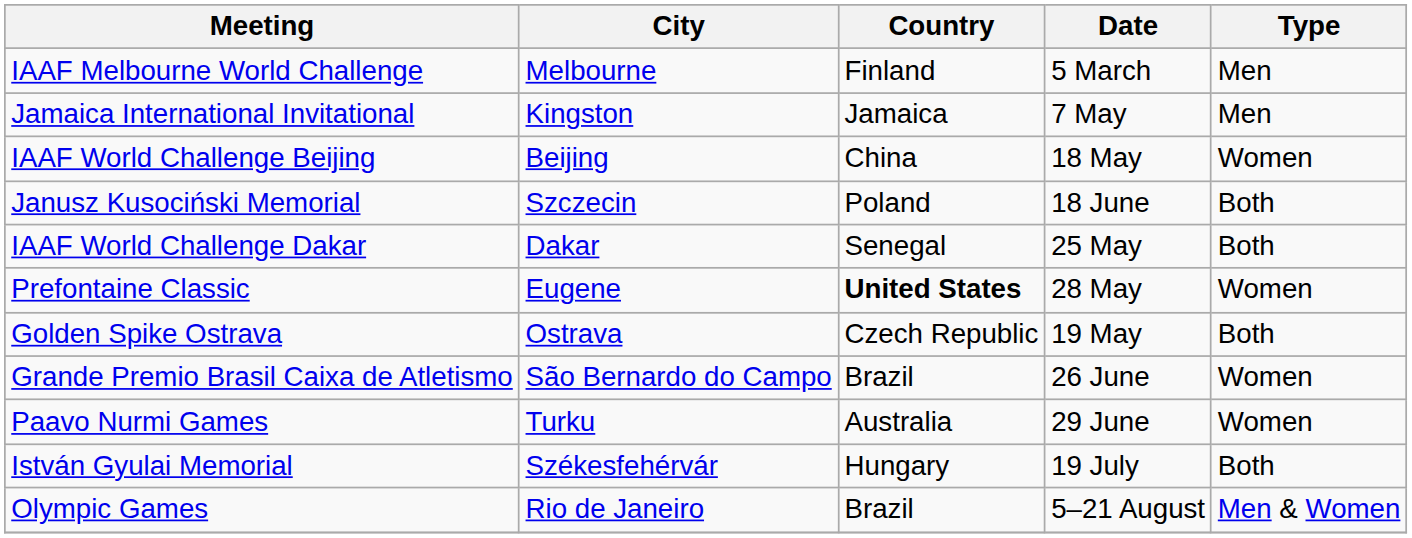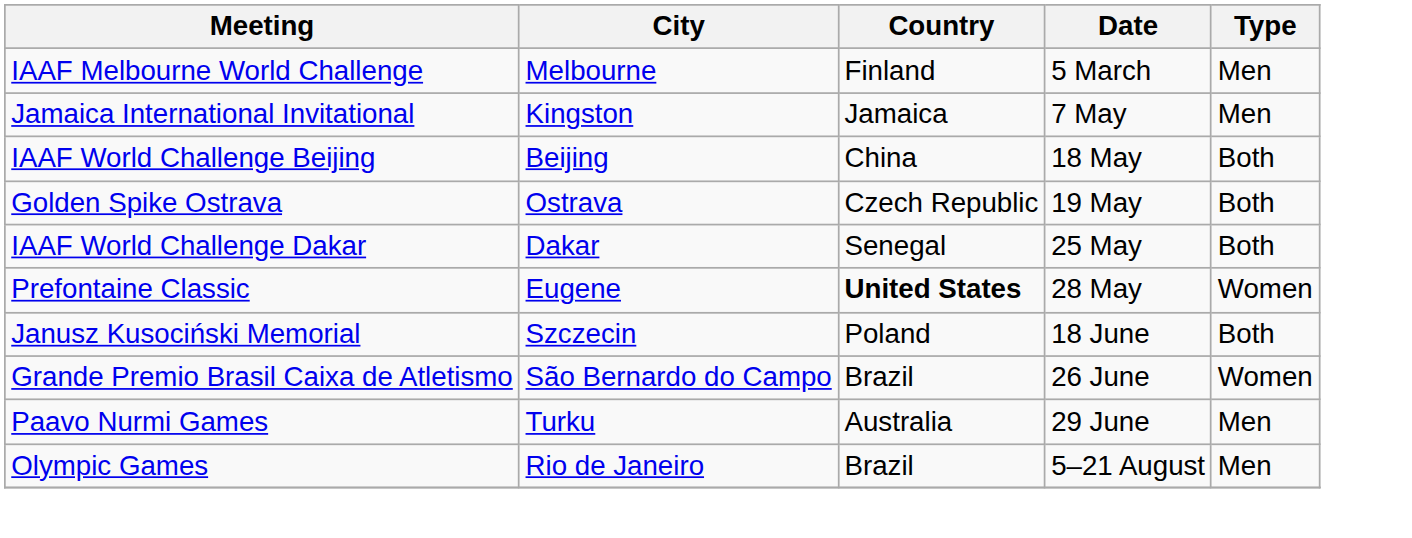 <table class="wikitable">
 <tr>
 <th>Meeting</th>
 <th>City</th>
 <th>Country</th>
 <th>Date</th>
 <th>Type</th>
 </tr>
 <tr>
 <td><a href='#'>IAAF Melbourne World Challenge</a></td>
 <td><a href='#'>Melbourne</a></td>
 <td>Finland</td>
 <td>5 March</td>
 <td>Men</td>
 </tr>
 <tr>
 <td><a href='#'>Jamaica International Invitational</a></td>
 <td><a href='#'>Kingston</a></td>
 <td>Jamaica</td>
 <td>7 May</td>
 <td>Men</td>
 </tr>
 <tr>
 <td><a href='#'>IAAF World Challenge Beijing</a></td>
 <td><a href='#'>Beijing</a></td>
 <td>China</td>
 <td>18 May</td>
-<td>Women</td>
+<td>Both</td>
 </tr>
 <tr>
-<td><a href='#'>Janusz Kusociński Memorial</a></td>
-<td><a href='#'>Szczecin</a></td>
-<td>Poland</td>
-<td>18 June</td>
+<td><a href='#'>Golden Spike Ostrava</a></td>
+<td><a href='#'>Ostrava</a></td>
+<td>Czech Republic</td>
+<td>19 May</td>
 <td>Both</td>
 </tr>
 <tr>
 <td><a href='#'>IAAF World Challenge Dakar</a></td>
 <td><a href='#'>Dakar</a></td>
 <td>Senegal</td>
 <td>25 May</td>
 <td>Both</td>
 </tr>
 <tr>
 <td><a href='#'>Prefontaine Classic</a></td>
 <td><a href='#'>Eugene</a></td>
 <td><strong>United States</strong></td>
 <td>28 May</td>
 <td>Women</td>
 </tr>
 <tr>
-<td><a href='#'>Golden Spike Ostrava</a></td>
-<td><a href='#'>Ostrava</a></td>
-<td>Czech Republic</td>
-<td>19 May</td>
+<td><a href='#'>Janusz Kusociński Memorial</a></td>
+<td><a href='#'>Szczecin</a></td>
+<td>Poland</td>
+<td>18 June</td>
 <td>Both</td>
 </tr>
 <tr>
 <td><a href='#'>Grande Premio Brasil Caixa de Atletismo</a></td>
 <td><a href='#'>São Bernardo do Campo</a></td>
 <td>Brazil</td>
 <td>26 June</td>
 <td>Women</td>
 </tr>
 <tr>
 <td><a href='#'>Paavo Nurmi Games</a></td>
 <td><a href='#'>Turku</a></td>
 <td>Australia</td>
 <td>29 June</td>
-<td>Women</td>
-</tr>
-<tr>
-<td><a href='#'>István Gyulai Memorial</a></td>
-<td><a href='#'>Székesfehérvár</a></td>
-<td>Hungary</td>
-<td>19 July</td>
-<td>Both</td>
+<td>Men</td>
 </tr>
 <tr>
 <td><a href='#'>Olympic Games</a></td>
 <td><a href='#'>Rio de Janeiro</a></td>
 <td>Brazil</td>
 <td>5–21 August</td>
-<td><a href='#'>Men</a> & <a href='#'>Women</a></td>
+<td>Men</td>
 </tr>
 <tr>
 </tr>
 </table>
